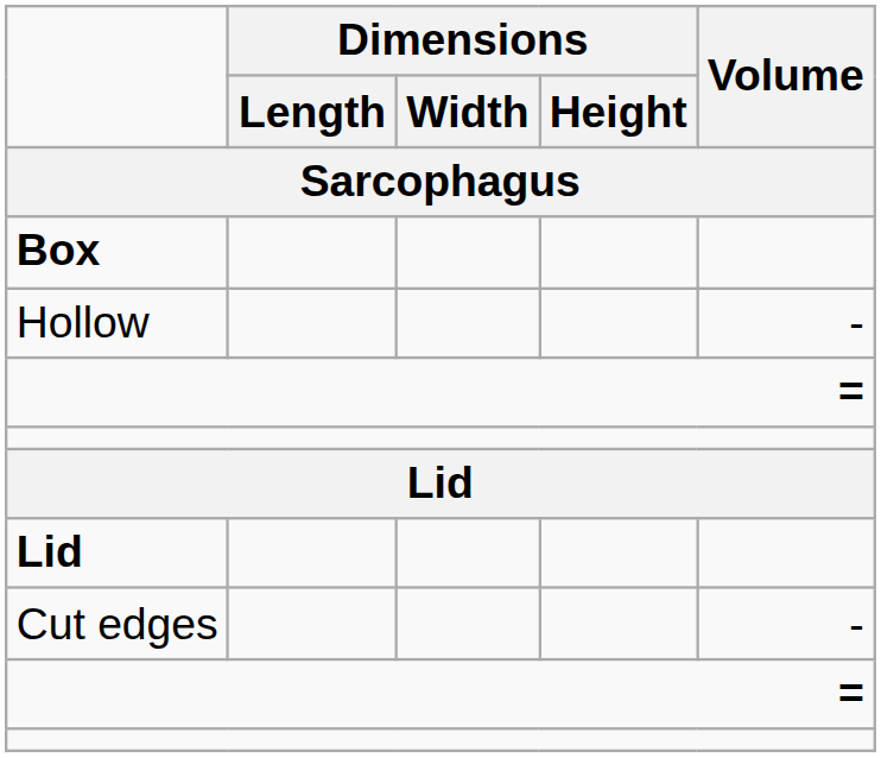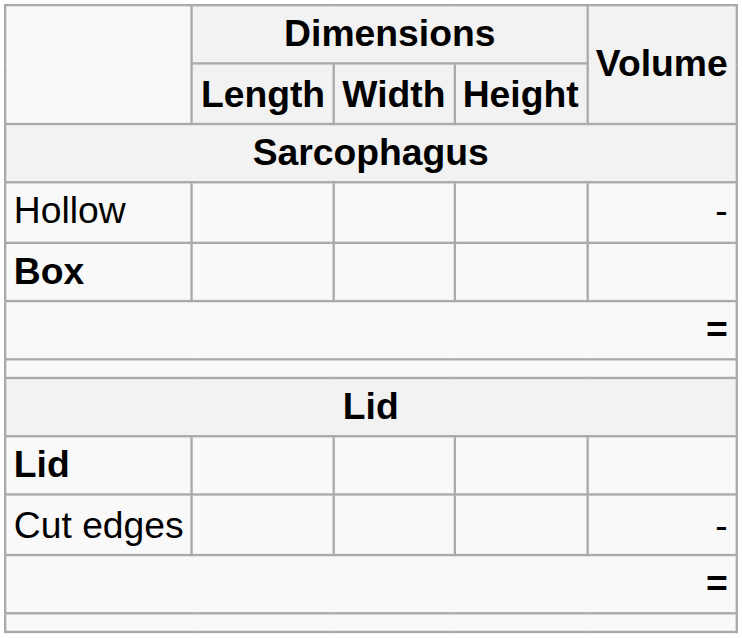 <table class="wikitable">
 <tr>
 <td rowspan="2"></td>
 <th colspan="3">Dimensions</th>
 <th rowspan="2">Volume</th>
 </tr>
 <tr>
 <th>Length</th>
 <th>Width</th>
 <th>Height</th>
 </tr>
 <tr>
 <th colspan="5">Sarcophagus</th>
 </tr>
 <tr>
+<td>Hollow</td>
+<td style="text-align:right;"></td>
+<td style="text-align:right;"></td>
+<td style="text-align:right;"></td>
+<td style="text-align:right;">- </td>
+</tr>
+<tr>
 <td><strong>Box</strong></td>
 <td style="text-align:right;"></td>
 <td style="text-align:right;"></td>
 <td style="text-align:right;"></td>
 <td style="text-align:right;"></td>
-</tr>
-<tr>
-<td>Hollow</td>
-<td style="text-align:right;"></td>
-<td style="text-align:right;"></td>
-<td style="text-align:right;"></td>
-<td style="text-align:right;">- </td>
 </tr>
 <tr>
 <td style="text-align:right;" colspan="5"><strong>= </strong></td>
 </tr>
 <tr>
 <td style="text-align:right;" colspan="5"><strong></strong></td>
 </tr>
 <tr>
 <th colspan="5">Lid</th>
 </tr>
 <tr>
 <td><strong>Lid</strong></td>
 <td style="text-align:right;"></td>
 <td style="text-align:right;"></td>
 <td style="text-align:right;"></td>
 <td style="text-align:right;"></td>
 </tr>
 <tr>
 <td>Cut edges</td>
 <td></td>
 <td style="text-align:right;"></td>
 <td style="text-align:right;"></td>
 <td style="text-align:right;">- </td>
 </tr>
 <tr>
 <td style="text-align:right;" colspan="5"><strong>= </strong></td>
 </tr>
 <tr>
 <td style="text-align:right;" colspan="5"><strong></strong></td>
 </tr>
 </table>
